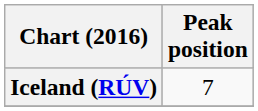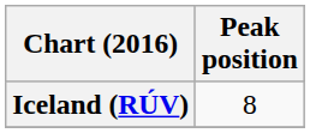 <table class="wikitable sortable plainrowheaders" style="text-align:center;">
 <tr>
 <th scope="col">Chart (2016)</th>
 <th scope="col">Peak<br>position</th>
 </tr>
 <tr>
 <th scope="row">Iceland (<a href='#'>RÚV</a>)</th>
-<td>7</td>
+<td>8</td>
 </tr>
 <tr>
 </tr>
 <tr>
 </tr>
 <tr>
 </tr>
 <tr>
 </tr>
 </table>
